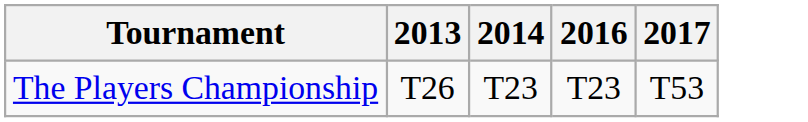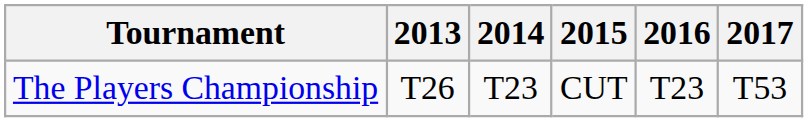 <table class="wikitable" style="font-size:95%;text-align:center;">
 <tr>
 <th>Tournament</th>
 <th>2013</th>
 <th>2014</th>
+<th>2015</th>
 <th>2016</th>
 <th>2017</th>
 </tr>
 <tr>
 <td align=left><a href='#'>The Players Championship</a></td>
 <td>T26</td>
 <td>T23</td>
+<td>CUT</td>
 <td>T23</td>
 <td>T53</td>
 </tr>
 </table>
